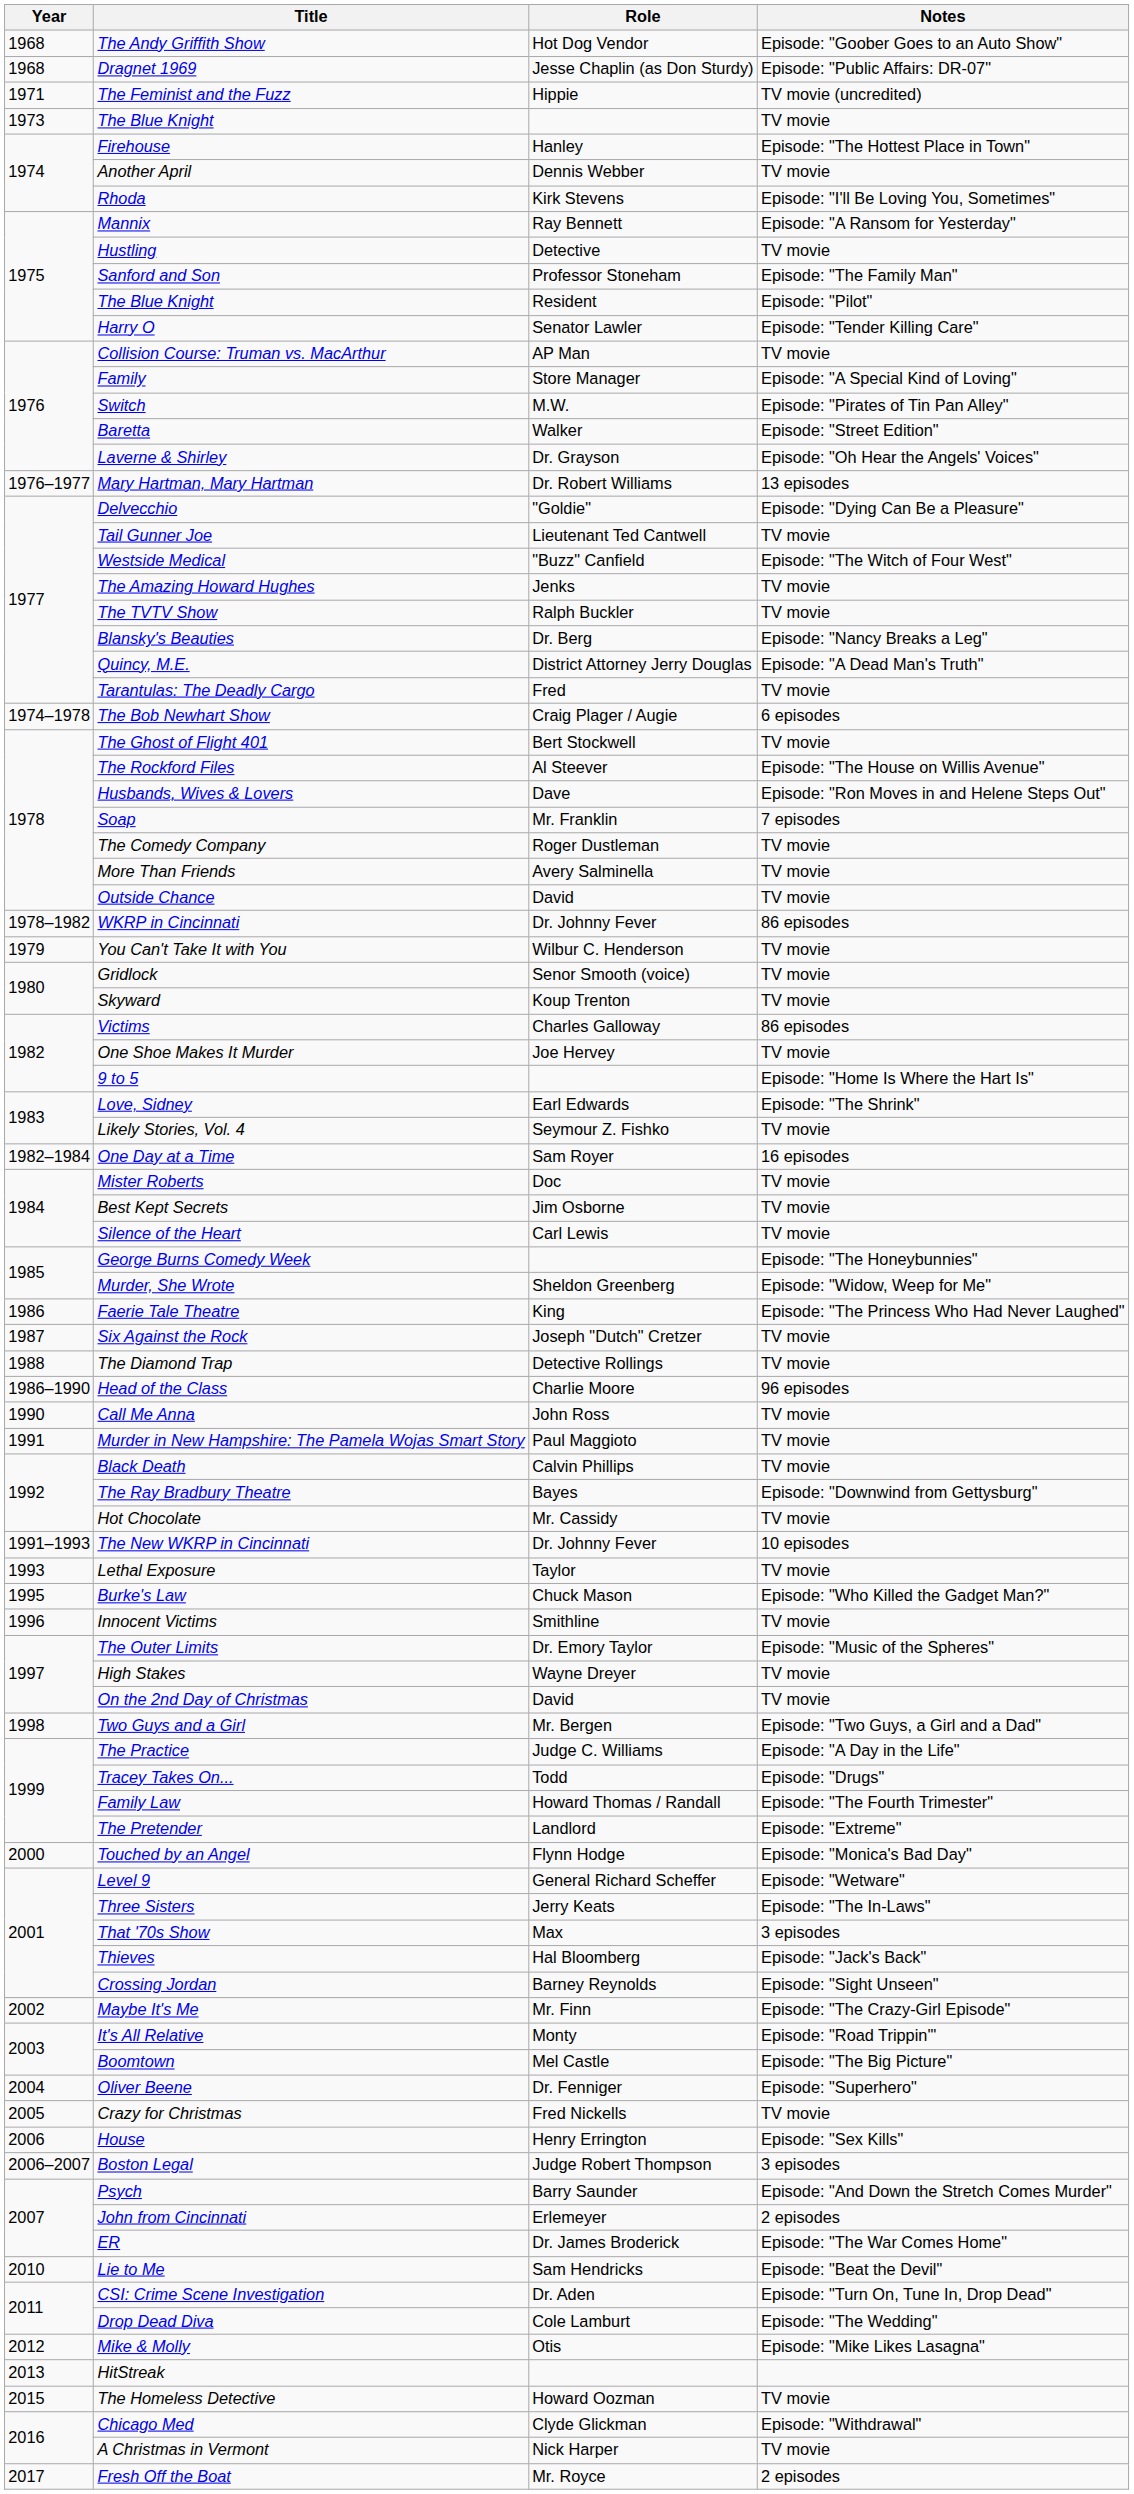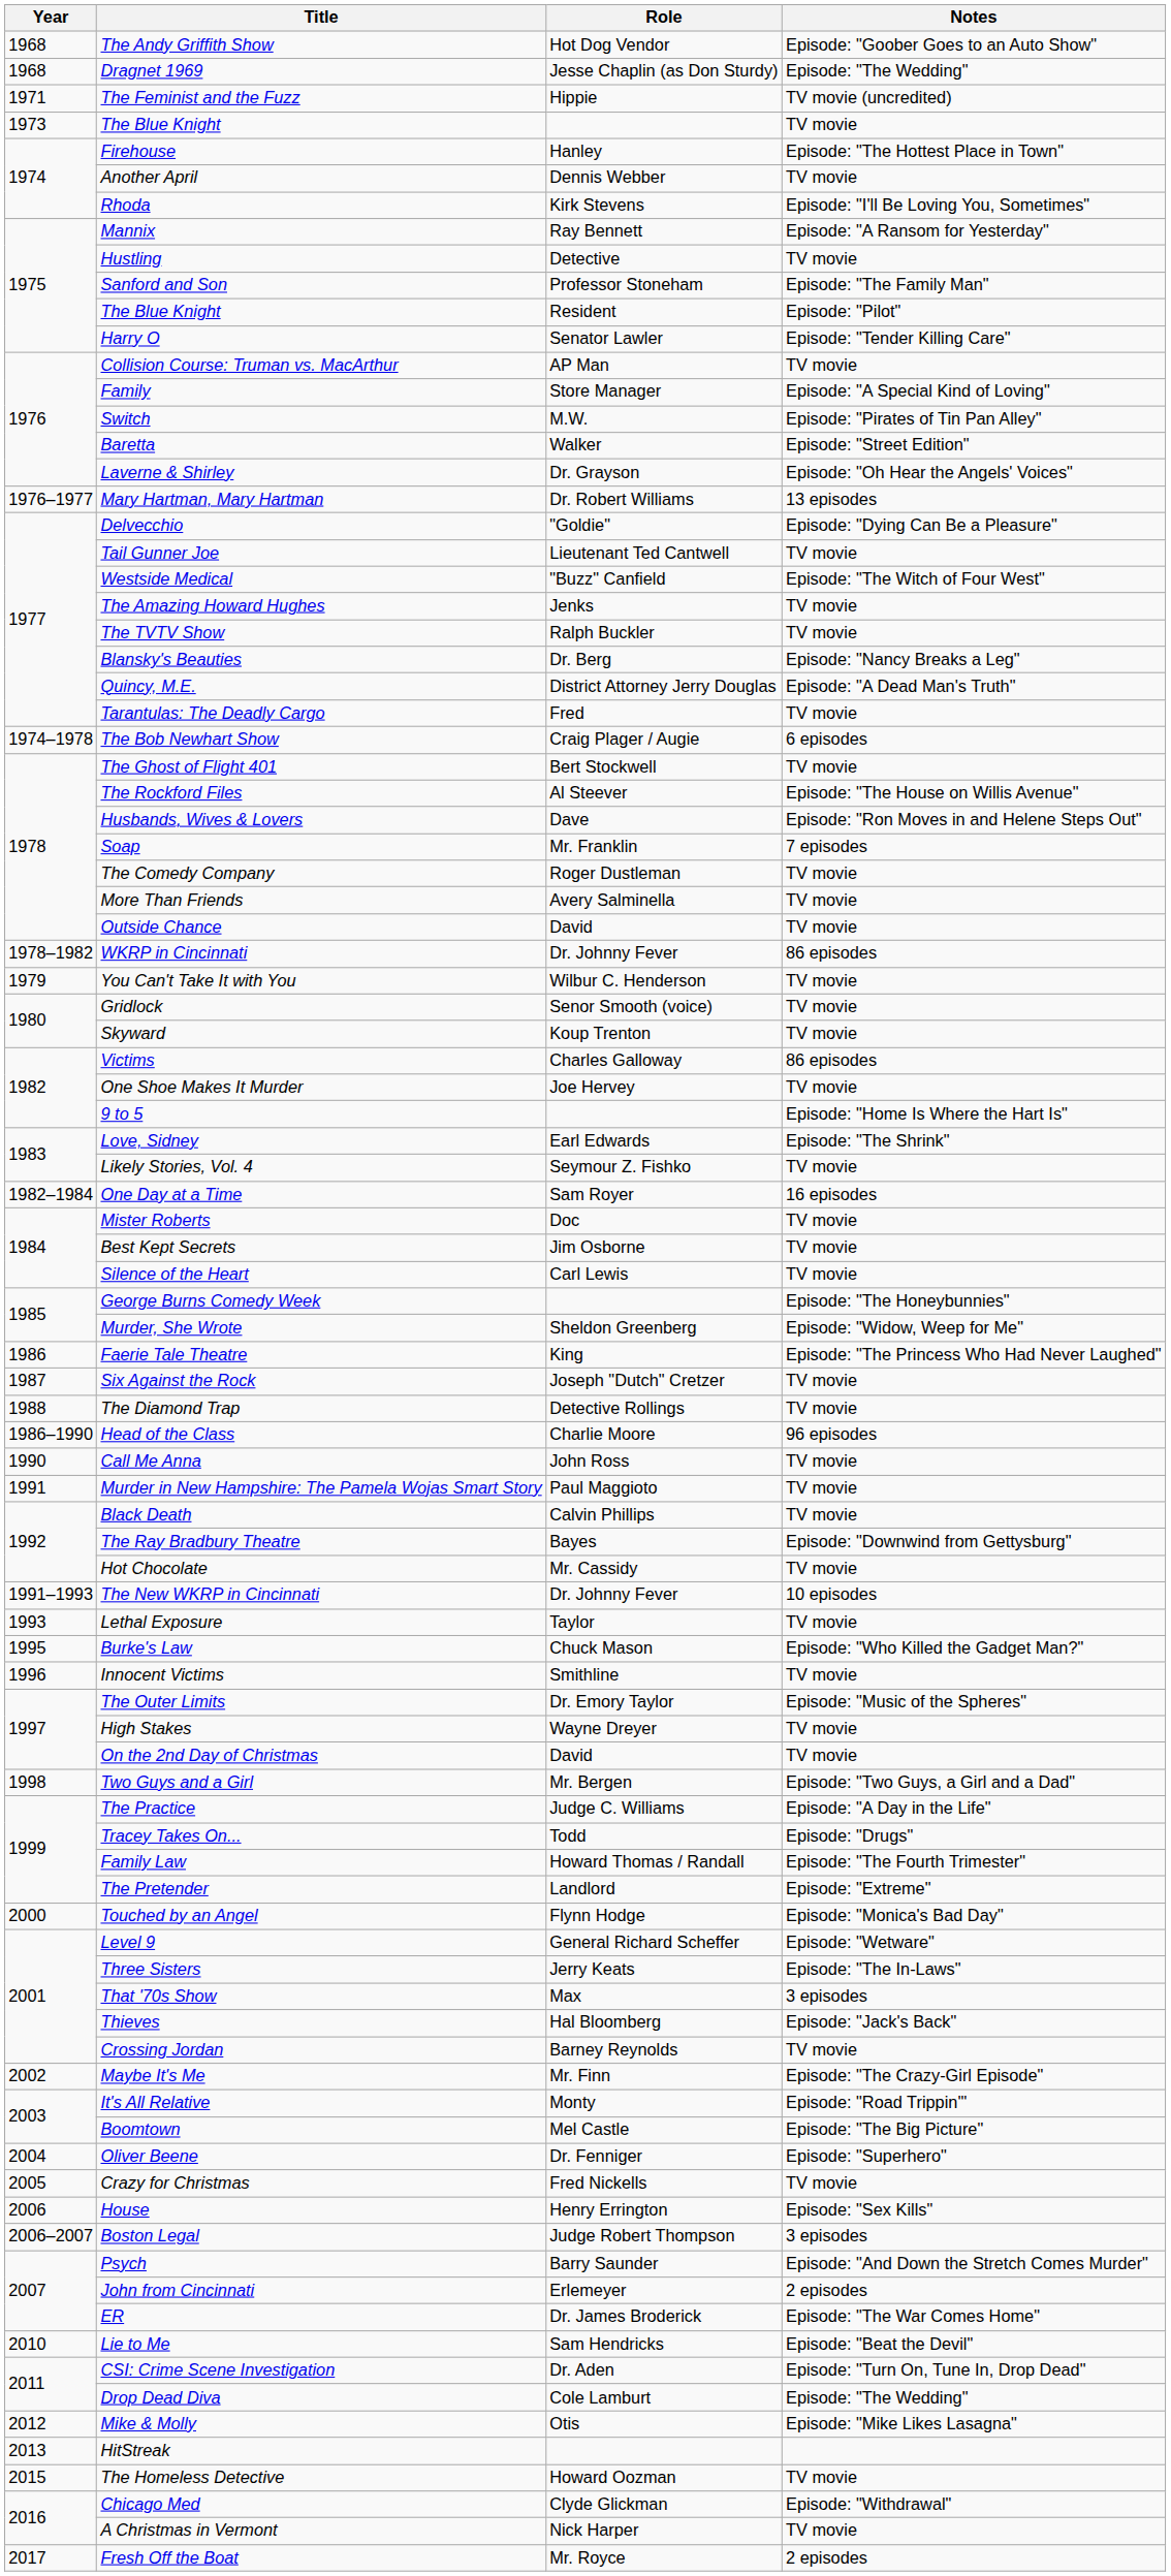 <table class="wikitable sortable">
 <tr>
 <th>Year</th>
 <th>Title</th>
 <th>Role</th>
 <th class="unsortable">Notes</th>
 </tr>
 <tr>
 <td>1968</td>
 <td><em><a href='#'>The Andy Griffith Show</a></em></td>
 <td>Hot Dog Vendor</td>
 <td>Episode: "Goober Goes to an Auto Show"</td>
 </tr>
 <tr>
 <td>1968</td>
 <td><em><a href='#'>Dragnet 1969</a></em></td>
 <td>Jesse Chaplin  (as Don Sturdy)</td>
-<td>Episode: "Public Affairs: DR-07"</td>
+<td>Episode: "The Wedding"</td>
 </tr>
 <tr>
 <td>1971</td>
 <td><em><a href='#'>The Feminist and the Fuzz</a></em></td>
 <td>Hippie</td>
 <td>TV movie (uncredited)</td>
 </tr>
 <tr>
 <td>1973</td>
 <td><em><a href='#'>The Blue Knight</a></em></td>
 <td></td>
 <td>TV movie</td>
 </tr>
 <tr>
 <td rowspan=3>1974</td>
 <td><em><a href='#'>Firehouse</a></em></td>
 <td>Hanley</td>
 <td>Episode: "The Hottest Place in Town"</td>
 </tr>
 <tr>
 <td><em>Another April</em></td>
 <td>Dennis Webber</td>
 <td>TV movie</td>
 </tr>
 <tr>
 <td><em><a href='#'>Rhoda</a></em></td>
 <td>Kirk Stevens</td>
 <td>Episode: "I'll Be Loving You, Sometimes"</td>
 </tr>
 <tr>
 <td rowspan=5>1975</td>
 <td><em><a href='#'>Mannix</a></em></td>
 <td>Ray Bennett</td>
 <td>Episode: "A Ransom for Yesterday"</td>
 </tr>
 <tr>
 <td><em><a href='#'>Hustling</a></em></td>
 <td>Detective</td>
 <td>TV movie</td>
 </tr>
 <tr>
 <td><em><a href='#'>Sanford and Son</a></em></td>
 <td>Professor Stoneham</td>
 <td>Episode: "The Family Man"</td>
 </tr>
 <tr>
 <td><em><a href='#'>The Blue Knight</a></em></td>
 <td>Resident</td>
 <td>Episode: "Pilot"</td>
 </tr>
 <tr>
 <td><em><a href='#'>Harry O</a></em></td>
 <td>Senator Lawler</td>
 <td>Episode: "Tender Killing Care"</td>
 </tr>
 <tr>
 <td rowspan=5>1976</td>
 <td><em><a href='#'>Collision Course: Truman vs. MacArthur</a></em></td>
 <td>AP Man</td>
 <td>TV movie</td>
 </tr>
 <tr>
 <td><em><a href='#'>Family</a></em></td>
 <td>Store Manager</td>
 <td>Episode: "A Special Kind of Loving"</td>
 </tr>
 <tr>
 <td><em><a href='#'>Switch</a></em></td>
 <td>M.W.</td>
 <td>Episode: "Pirates of Tin Pan Alley"</td>
 </tr>
 <tr>
 <td><em><a href='#'>Baretta</a></em></td>
 <td>Walker</td>
 <td>Episode: "Street Edition"</td>
 </tr>
 <tr>
 <td><em><a href='#'>Laverne & Shirley</a></em></td>
 <td>Dr. Grayson</td>
 <td>Episode: "Oh Hear the Angels' Voices"</td>
 </tr>
 <tr>
 <td>1976–1977</td>
 <td><em><a href='#'>Mary Hartman, Mary Hartman</a></em></td>
 <td>Dr. Robert Williams</td>
 <td>13 episodes</td>
 </tr>
 <tr>
 <td rowspan=8>1977</td>
 <td><em><a href='#'>Delvecchio</a></em></td>
 <td>"Goldie"</td>
 <td>Episode: "Dying Can Be a Pleasure"</td>
 </tr>
 <tr>
 <td><em><a href='#'>Tail Gunner Joe</a></em></td>
 <td>Lieutenant Ted Cantwell</td>
 <td>TV movie</td>
 </tr>
 <tr>
 <td><em><a href='#'>Westside Medical</a></em></td>
 <td>"Buzz" Canfield</td>
 <td>Episode: "The Witch of Four West"</td>
 </tr>
 <tr>
 <td><em><a href='#'>The Amazing Howard Hughes</a></em></td>
 <td>Jenks</td>
 <td>TV movie</td>
 </tr>
 <tr>
 <td><em><a href='#'>The TVTV Show</a></em></td>
 <td>Ralph Buckler</td>
 <td>TV movie</td>
 </tr>
 <tr>
 <td><em><a href='#'>Blansky's Beauties</a></em></td>
 <td>Dr. Berg</td>
 <td>Episode: "Nancy Breaks a Leg"</td>
 </tr>
 <tr>
 <td><em><a href='#'>Quincy, M.E.</a></em></td>
 <td>District Attorney Jerry Douglas</td>
 <td>Episode: "A Dead Man's Truth"</td>
 </tr>
 <tr>
 <td><em><a href='#'>Tarantulas: The Deadly Cargo</a></em></td>
 <td>Fred</td>
 <td>TV movie</td>
 </tr>
 <tr>
 <td>1974–1978</td>
 <td><em><a href='#'>The Bob Newhart Show</a></em></td>
 <td>Craig Plager / Augie</td>
 <td>6 episodes</td>
 </tr>
 <tr>
 <td rowspan=7>1978</td>
 <td><em><a href='#'>The Ghost of Flight 401</a></em></td>
 <td>Bert Stockwell</td>
 <td>TV movie</td>
 </tr>
 <tr>
 <td><em><a href='#'>The Rockford Files</a></em></td>
 <td>Al Steever</td>
 <td>Episode: "The House on Willis Avenue"</td>
 </tr>
 <tr>
 <td><em><a href='#'>Husbands, Wives & Lovers</a></em></td>
 <td>Dave</td>
 <td>Episode: "Ron Moves in and Helene Steps Out"</td>
 </tr>
 <tr>
 <td><em><a href='#'>Soap</a></em></td>
 <td>Mr. Franklin</td>
 <td>7 episodes</td>
 </tr>
 <tr>
 <td><em>The Comedy Company</em></td>
 <td>Roger Dustleman</td>
 <td>TV movie</td>
 </tr>
 <tr>
 <td><em>More Than Friends</em></td>
 <td>Avery Salminella</td>
 <td>TV movie</td>
 </tr>
 <tr>
 <td><em><a href='#'>Outside Chance</a></em></td>
 <td>David</td>
 <td>TV movie</td>
 </tr>
 <tr>
 <td>1978–1982</td>
 <td><em><a href='#'>WKRP in Cincinnati</a></em></td>
 <td>Dr. Johnny Fever</td>
 <td>86 episodes</td>
 </tr>
 <tr>
 <td>1979</td>
 <td><em>You Can't Take It with You</em></td>
 <td>Wilbur C. Henderson</td>
 <td>TV movie</td>
 </tr>
 <tr>
 <td rowspan=2>1980</td>
 <td><em>Gridlock</em></td>
 <td>Senor Smooth (voice)</td>
 <td>TV movie</td>
 </tr>
 <tr>
 <td><em>Skyward</em></td>
 <td>Koup Trenton</td>
 <td>TV movie</td>
 </tr>
 <tr>
 <td rowspan=3>1982</td>
 <td><em><a href='#'>Victims</a></em></td>
 <td>Charles Galloway</td>
 <td>86 episodes</td>
 </tr>
 <tr>
 <td><em>One Shoe Makes It Murder</em></td>
 <td>Joe Hervey</td>
 <td>TV movie</td>
 </tr>
 <tr>
 <td><em><a href='#'>9 to 5</a></em></td>
 <td></td>
 <td>Episode: "Home Is Where the Hart Is"</td>
 </tr>
 <tr>
 <td rowspan=2>1983</td>
 <td><em><a href='#'>Love, Sidney</a></em></td>
 <td>Earl Edwards</td>
 <td>Episode: "The Shrink"</td>
 </tr>
 <tr>
 <td><em>Likely Stories, Vol. 4</em></td>
 <td>Seymour Z. Fishko</td>
 <td>TV movie</td>
 </tr>
 <tr>
 <td>1982–1984</td>
 <td><em><a href='#'>One Day at a Time</a></em></td>
 <td>Sam Royer</td>
 <td>16 episodes</td>
 </tr>
 <tr>
 <td rowspan=3>1984</td>
 <td><em><a href='#'>Mister Roberts</a></em></td>
 <td>Doc</td>
 <td>TV movie</td>
 </tr>
 <tr>
 <td><em>Best Kept Secrets</em></td>
 <td>Jim Osborne</td>
 <td>TV movie</td>
 </tr>
 <tr>
 <td><em><a href='#'>Silence of the Heart</a></em></td>
 <td>Carl Lewis</td>
 <td>TV movie</td>
 </tr>
 <tr>
 <td rowspan=2>1985</td>
 <td><em><a href='#'>George Burns Comedy Week</a></em></td>
 <td></td>
 <td>Episode: "The Honeybunnies"</td>
 </tr>
 <tr>
 <td><em><a href='#'>Murder, She Wrote</a></em></td>
 <td>Sheldon Greenberg</td>
 <td>Episode: "Widow, Weep for Me"</td>
 </tr>
 <tr>
 <td>1986</td>
 <td><em><a href='#'>Faerie Tale Theatre</a></em></td>
 <td>King</td>
 <td>Episode: "The Princess Who Had Never Laughed"</td>
 </tr>
 <tr>
 <td>1987</td>
 <td><em><a href='#'>Six Against the Rock</a></em></td>
 <td>Joseph "Dutch" Cretzer</td>
 <td>TV movie</td>
 </tr>
 <tr>
 <td>1988</td>
 <td><em>The Diamond Trap</em></td>
 <td>Detective Rollings</td>
 <td>TV movie</td>
 </tr>
 <tr>
 <td>1986–1990</td>
 <td><em><a href='#'>Head of the Class</a></em></td>
 <td>Charlie Moore</td>
 <td>96 episodes</td>
 </tr>
 <tr>
 <td>1990</td>
 <td><em><a href='#'>Call Me Anna</a></em></td>
 <td>John Ross</td>
 <td>TV movie</td>
 </tr>
 <tr>
 <td>1991</td>
 <td><em><a href='#'>Murder in New Hampshire: The Pamela Wojas Smart Story</a></em></td>
 <td>Paul Maggioto</td>
 <td>TV movie</td>
 </tr>
 <tr>
 <td rowspan=3>1992</td>
 <td><em><a href='#'>Black Death</a></em></td>
 <td>Calvin Phillips</td>
 <td>TV movie</td>
 </tr>
 <tr>
 <td><em><a href='#'>The Ray Bradbury Theatre</a></em></td>
 <td>Bayes</td>
 <td>Episode: "Downwind from Gettysburg"</td>
 </tr>
 <tr>
 <td><em>Hot Chocolate</em></td>
 <td>Mr. Cassidy</td>
 <td>TV movie</td>
 </tr>
 <tr>
 <td>1991–1993</td>
 <td><em><a href='#'>The New WKRP in Cincinnati</a></em></td>
 <td>Dr. Johnny Fever</td>
 <td>10 episodes</td>
 </tr>
 <tr>
 <td>1993</td>
 <td><em>Lethal Exposure</em></td>
 <td>Taylor</td>
 <td>TV movie</td>
 </tr>
 <tr>
 <td>1995</td>
 <td><em><a href='#'>Burke's Law</a></em></td>
 <td>Chuck Mason</td>
 <td>Episode: "Who Killed the Gadget Man?"</td>
 </tr>
 <tr>
 <td>1996</td>
 <td><em>Innocent Victims</em></td>
 <td>Smithline</td>
 <td>TV movie</td>
 </tr>
 <tr>
 <td rowspan=3>1997</td>
 <td><em><a href='#'>The Outer Limits</a></em></td>
 <td>Dr. Emory Taylor</td>
 <td>Episode: "Music of the Spheres"</td>
 </tr>
 <tr>
 <td><em>High Stakes</em></td>
 <td>Wayne Dreyer</td>
 <td>TV movie</td>
 </tr>
 <tr>
 <td><em><a href='#'>On the 2nd Day of Christmas</a></em></td>
 <td>David</td>
 <td>TV movie</td>
 </tr>
 <tr>
 <td>1998</td>
 <td><em><a href='#'>Two Guys and a Girl</a></em></td>
 <td>Mr. Bergen</td>
 <td>Episode: "Two Guys, a Girl and a Dad"</td>
 </tr>
 <tr>
 <td rowspan=4>1999</td>
 <td><em><a href='#'>The Practice</a></em></td>
 <td>Judge C. Williams</td>
 <td>Episode: "A Day in the Life"</td>
 </tr>
 <tr>
 <td><em><a href='#'>Tracey Takes On...</a></em></td>
 <td>Todd</td>
 <td>Episode: "Drugs"</td>
 </tr>
 <tr>
 <td><em><a href='#'>Family Law</a></em></td>
 <td>Howard Thomas / Randall</td>
 <td>Episode: "The Fourth Trimester"</td>
 </tr>
 <tr>
 <td><em><a href='#'>The Pretender</a></em></td>
 <td>Landlord</td>
 <td>Episode: "Extreme"</td>
 </tr>
 <tr>
 <td>2000</td>
 <td><em><a href='#'>Touched by an Angel</a></em></td>
 <td>Flynn Hodge</td>
 <td>Episode: "Monica's Bad Day"</td>
 </tr>
 <tr>
 <td rowspan=5>2001</td>
 <td><em><a href='#'>Level 9</a></em></td>
 <td>General Richard Scheffer</td>
 <td>Episode: "Wetware"</td>
 </tr>
 <tr>
 <td><em><a href='#'>Three Sisters</a></em></td>
 <td>Jerry Keats</td>
 <td>Episode: "The In-Laws"</td>
 </tr>
 <tr>
 <td><em><a href='#'>That '70s Show</a></em></td>
 <td>Max</td>
 <td>3 episodes</td>
 </tr>
 <tr>
 <td><em><a href='#'>Thieves</a></em></td>
 <td>Hal Bloomberg</td>
 <td>Episode: "Jack's Back"</td>
 </tr>
 <tr>
 <td><em><a href='#'>Crossing Jordan</a></em></td>
 <td>Barney Reynolds</td>
-<td>Episode: "Sight Unseen"</td>
+<td>TV movie</td>
 </tr>
 <tr>
 <td>2002</td>
 <td><em><a href='#'>Maybe It's Me</a></em></td>
 <td>Mr. Finn</td>
 <td>Episode: "The Crazy-Girl Episode"</td>
 </tr>
 <tr>
 <td rowspan=2>2003</td>
 <td><em><a href='#'>It's All Relative</a></em></td>
 <td>Monty</td>
 <td>Episode: "Road Trippin'"</td>
 </tr>
 <tr>
 <td><em><a href='#'>Boomtown</a></em></td>
 <td>Mel Castle</td>
 <td>Episode: "The Big Picture"</td>
 </tr>
 <tr>
 <td>2004</td>
 <td><em><a href='#'>Oliver Beene</a></em></td>
 <td>Dr. Fenniger</td>
 <td>Episode: "Superhero"</td>
 </tr>
 <tr>
 <td>2005</td>
 <td><em>Crazy for Christmas</em></td>
 <td>Fred Nickells</td>
 <td>TV movie</td>
 </tr>
 <tr>
 <td>2006</td>
 <td><em><a href='#'>House</a></em></td>
 <td>Henry Errington</td>
 <td>Episode: "Sex Kills"</td>
 </tr>
 <tr>
 <td>2006–2007</td>
 <td><em><a href='#'>Boston Legal</a></em></td>
 <td>Judge Robert Thompson</td>
 <td>3 episodes</td>
 </tr>
 <tr>
 <td rowspan=3>2007</td>
 <td><em><a href='#'>Psych</a></em></td>
 <td>Barry Saunder</td>
 <td>Episode: "And Down the Stretch Comes Murder"</td>
 </tr>
 <tr>
 <td><em><a href='#'>John from Cincinnati</a></em></td>
 <td>Erlemeyer</td>
 <td>2 episodes</td>
 </tr>
 <tr>
 <td><em><a href='#'>ER</a></em></td>
 <td>Dr. James Broderick</td>
 <td>Episode: "The War Comes Home"</td>
 </tr>
 <tr>
 <td>2010</td>
 <td><em><a href='#'>Lie to Me</a></em></td>
 <td>Sam Hendricks</td>
 <td>Episode: "Beat the Devil"</td>
 </tr>
 <tr>
 <td rowspan=2>2011</td>
 <td><em><a href='#'>CSI: Crime Scene Investigation</a></em></td>
 <td>Dr. Aden</td>
 <td>Episode: "Turn On, Tune In, Drop Dead"</td>
 </tr>
 <tr>
 <td><em><a href='#'>Drop Dead Diva</a></em></td>
 <td>Cole Lamburt</td>
 <td>Episode: "The Wedding"</td>
 </tr>
 <tr>
 <td>2012</td>
 <td><em><a href='#'>Mike & Molly</a></em></td>
 <td>Otis</td>
 <td>Episode: "Mike Likes Lasagna"</td>
 </tr>
 <tr>
 <td>2013</td>
 <td><em>HitStreak</em></td>
 <td></td>
 <td></td>
 </tr>
 <tr>
 <td>2015</td>
 <td><em>The Homeless Detective</em></td>
 <td>Howard Oozman</td>
 <td>TV movie</td>
 </tr>
 <tr>
 <td rowspan=2>2016</td>
 <td><em><a href='#'>Chicago Med</a></em></td>
 <td>Clyde Glickman</td>
 <td>Episode: "Withdrawal"</td>
 </tr>
 <tr>
 <td><em>A Christmas in Vermont</em></td>
 <td>Nick Harper</td>
 <td>TV movie</td>
 </tr>
 <tr>
 <td>2017</td>
 <td><em><a href='#'>Fresh Off the Boat</a></em></td>
 <td>Mr. Royce</td>
 <td>2 episodes</td>
 </tr>
 </table>
